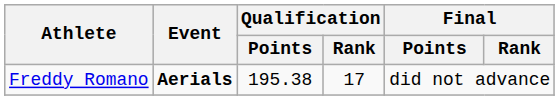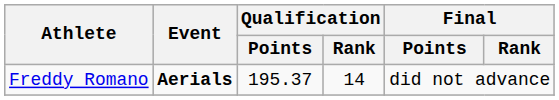 <table class="wikitable" style="font-size:90%">
 <tr>
 <th rowspan="2">Athlete</th>
 <th rowspan="2">Event</th>
 <th colspan="2">Qualification</th>
 <th colspan="2">Final</th>
 </tr>
 <tr>
 <th>Points</th>
 <th>Rank</th>
 <th>Points</th>
 <th>Rank</th>
 </tr>
 <tr>
 <td><a href='#'>Freddy Romano</a></td>
 <td><strong>Aerials</strong></td>
-<td align="center">195.38</td>
-<td align="center">17</td>
+<td align="center">195.37</td>
+<td align="center">14</td>
 <td colspan="2">did not advance</td>
 </tr>
 </table>
